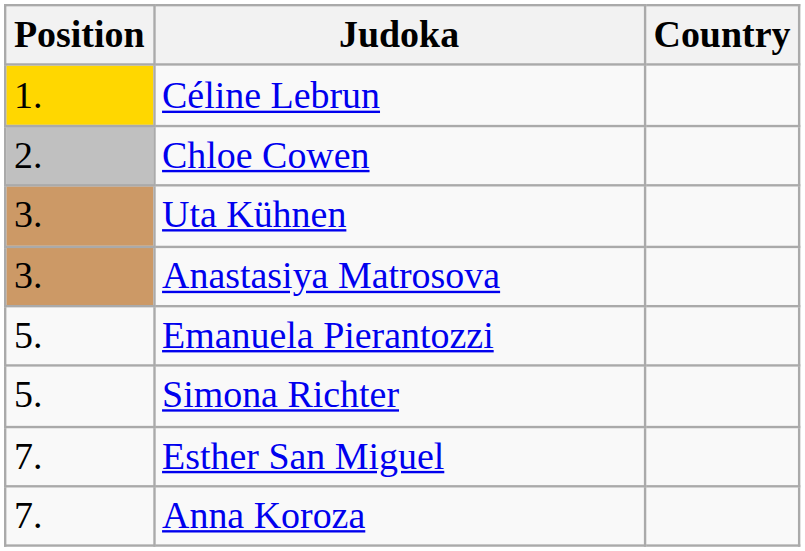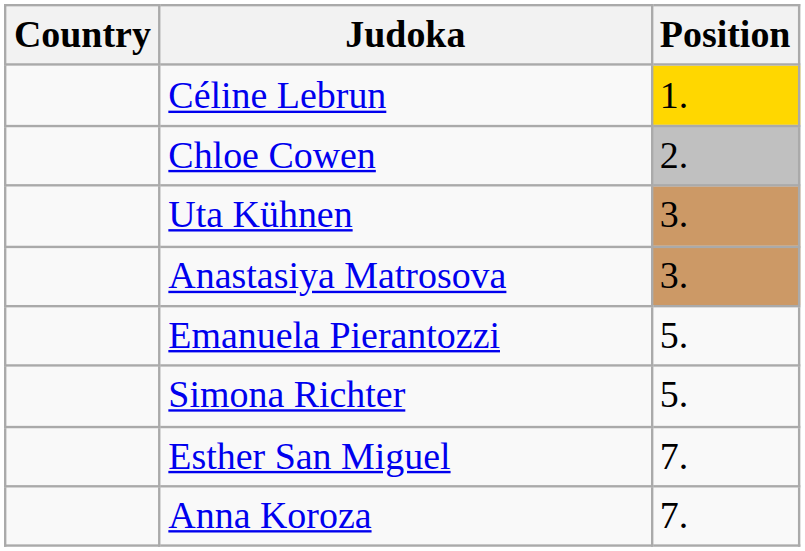 <table class=wikitable>
 <tr>
+<th width=10>Country</th>
+<th width=200>Judoka</th>
 <th width=10>Position</th>
-<th width=200>Judoka</th>
-<th width=10>Country</th>
 </tr>
 <tr>
+<td></td>
+<td><a href='#'>Céline Lebrun</a></td>
 <td bgcolor=gold>1.</td>
-<td><a href='#'>Céline Lebrun</a></td>
-<td></td>
 </tr>
 <tr>
+<td></td>
+<td><a href='#'>Chloe Cowen</a></td>
 <td bgcolor="silver">2.</td>
-<td><a href='#'>Chloe Cowen</a></td>
-<td></td>
 </tr>
 <tr>
+<td></td>
+<td><a href='#'>Uta Kühnen</a></td>
 <td bgcolor="CC9966">3.</td>
-<td><a href='#'>Uta Kühnen</a></td>
-<td></td>
 </tr>
 <tr>
+<td></td>
+<td><a href='#'>Anastasiya Matrosova</a></td>
 <td bgcolor="CC9966">3.</td>
-<td><a href='#'>Anastasiya Matrosova</a></td>
-<td></td>
 </tr>
 <tr>
+<td></td>
+<td><a href='#'>Emanuela Pierantozzi</a></td>
 <td>5.</td>
-<td><a href='#'>Emanuela Pierantozzi</a></td>
-<td></td>
 </tr>
 <tr>
+<td></td>
+<td><a href='#'>Simona Richter</a></td>
 <td>5.</td>
-<td><a href='#'>Simona Richter</a></td>
-<td></td>
 </tr>
 <tr>
+<td></td>
+<td><a href='#'>Esther San Miguel</a></td>
 <td>7.</td>
-<td><a href='#'>Esther San Miguel</a></td>
-<td></td>
 </tr>
 <tr>
+<td></td>
+<td><a href='#'>Anna Koroza</a></td>
 <td>7.</td>
-<td><a href='#'>Anna Koroza</a></td>
-<td></td>
 </tr>
 </table>
